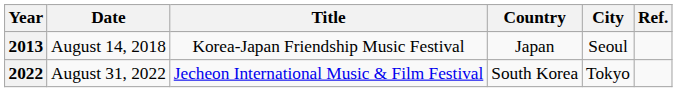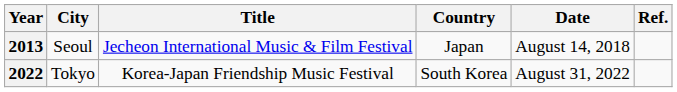 <table class="wikitable plainrowheaders" style="text-align:center;">
 <tr>
 <th>Year</th>
-<th>Date</th>
+<th>City</th>
 <th>Title</th>
 <th>Country</th>
-<th>City</th>
+<th>Date</th>
 <th>Ref.</th>
 </tr>
 <tr>
 <th scope="row">2013</th>
+<td>Seoul</td>
+<td><a href='#'>Jecheon International Music & Film Festival</a></td>
+<td>Japan</td>
 <td>August 14, 2018</td>
-<td>Korea-Japan Friendship Music Festival</td>
-<td>Japan</td>
-<td>Seoul</td>
 <td></td>
 </tr>
 <tr>
 <th scope="row">2022</th>
+<td>Tokyo</td>
+<td>Korea-Japan Friendship Music Festival</td>
+<td>South Korea</td>
 <td>August 31, 2022</td>
-<td><a href='#'>Jecheon International Music & Film Festival</a></td>
-<td>South Korea</td>
-<td>Tokyo</td>
 <td></td>
 </tr>
 </table>
